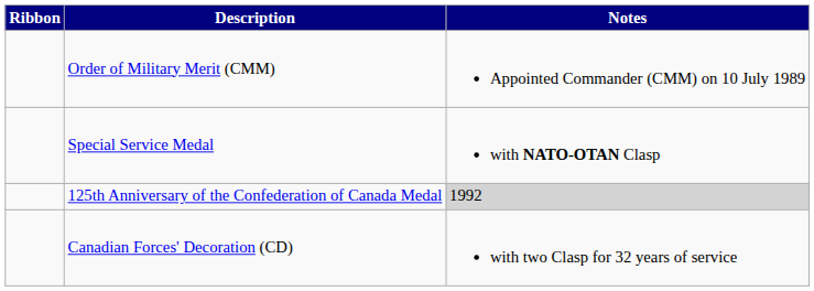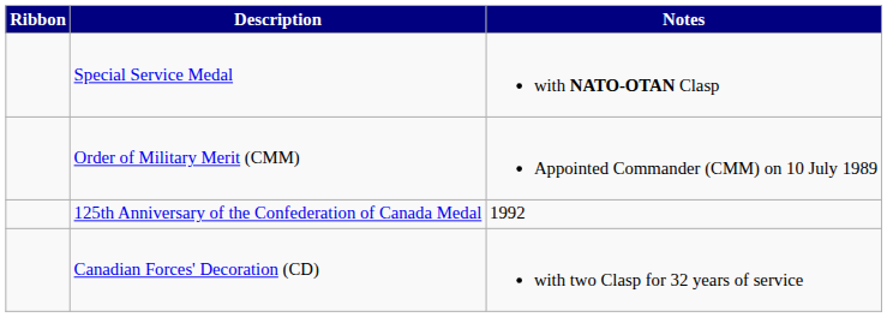 <table class="wikitable" style="margin: 1em auto;">
 <tr style="background:Navy;color:White" align="center">
 <td><strong>Ribbon</strong></td>
 <td><strong>Description</strong></td>
 <td><strong>Notes</strong></td>
 </tr>
 <tr>
 <td></td>
+<td><a href='#'>Special Service Medal</a></td>
+<td><br><ul><li>with <strong>NATO-OTAN</strong> Clasp</li></ul></td>
+</tr>
+<tr>
+<td></td>
 <td><a href='#'>Order of Military Merit</a> (CMM)</td>
 <td><br><ul><li>Appointed Commander (CMM) on 10 July 1989</li></ul></td>
 </tr>
 <tr>
 <td></td>
-<td><a href='#'>Special Service Medal</a></td>
-<td><br><ul><li>with <strong>NATO-OTAN</strong> Clasp</li></ul></td>
-</tr>
-<tr>
-<td></td>
 <td><a href='#'>125th Anniversary of the Confederation of Canada Medal</a></td>
-<td style="background: lightgrey;">1992</td>
+<td>1992</td>
 </tr>
 <tr>
 <td></td>
 <td><a href='#'>Canadian Forces' Decoration</a> (CD)</td>
 <td><br><ul><li>with two Clasp for 32 years of service</li></ul></td>
 </tr>
 </table>
